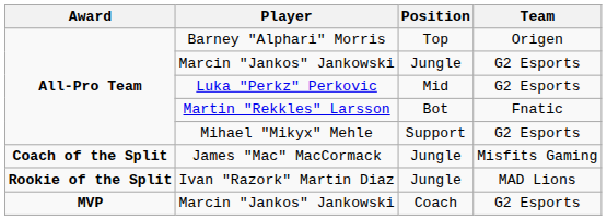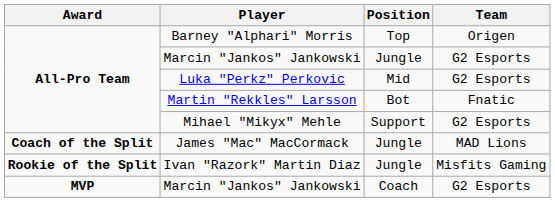 <table class="wikitable" style="text-align: center">
 <tr>
 <th>Award</th>
 <th>Player</th>
 <th>Position</th>
 <th>Team</th>
 </tr>
 <tr>
 <td rowspan="5"><strong>All-Pro Team</strong></td>
 <td>Barney "Alphari" Morris</td>
 <td>Top</td>
 <td>Origen</td>
 </tr>
 <tr>
 <td>Marcin "Jankos" Jankowski</td>
 <td>Jungle</td>
 <td>G2 Esports</td>
 </tr>
 <tr>
 <td><a href='#'>Luka "Perkz" Perkovic</a></td>
 <td>Mid</td>
 <td>G2 Esports</td>
 </tr>
 <tr>
 <td><a href='#'>Martin "Rekkles" Larsson</a></td>
 <td>Bot</td>
 <td>Fnatic</td>
 </tr>
 <tr>
 <td>Mihael "Mikyx" Mehle</td>
 <td>Support</td>
 <td>G2 Esports</td>
 </tr>
 <tr>
 <td><strong>Coach of the Split</strong></td>
 <td>James "Mac" MacCormack</td>
 <td>Jungle</td>
-<td>Misfits Gaming</td>
+<td>MAD Lions</td>
 </tr>
 <tr>
 <td><strong>Rookie of the Split</strong></td>
 <td>Ivan "Razork" Martin Diaz</td>
 <td>Jungle</td>
-<td>MAD Lions</td>
+<td>Misfits Gaming</td>
 </tr>
 <tr>
 <td><strong>MVP</strong></td>
 <td>Marcin "Jankos" Jankowski</td>
 <td>Coach</td>
 <td>G2 Esports</td>
 </tr>
 </table>
